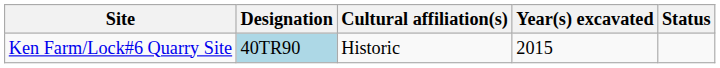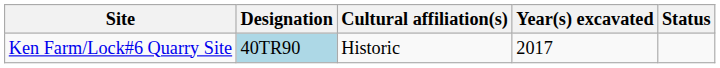 <table class="wikitable">
 <tr>
 <th>Site</th>
 <th>Designation</th>
 <th>Cultural affiliation(s)</th>
 <th>Year(s) excavated</th>
 <th>Status</th>
 </tr>
 <tr>
 <td><a href='#'>Ken Farm/Lock#6 Quarry Site</a></td>
 <td style="background: lightblue;">40TR90</td>
 <td>Historic</td>
-<td>2015</td>
+<td>2017</td>
 <td></td>
 </tr>
 </table>
